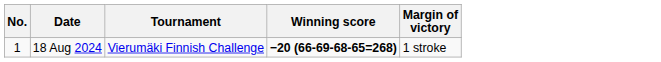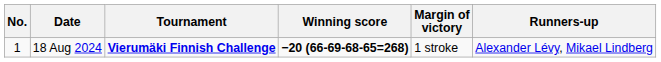 <table class="wikitable" style="font-size:95%;">
 <tr>
 <th>No.</th>
 <th>Date</th>
 <th>Tournament</th>
 <th>Winning score</th>
 <th>Margin of<br>victory</th>
+<th>Runners-up</th>
 </tr>
 <tr>
 <td align=center>1</td>
 <td align=right>18 Aug <a href='#'>2024</a></td>
-<td><a href='#'>Vierumäki Finnish Challenge</a></td>
+<td><strong><a href='#'>Vierumäki Finnish Challenge</a></strong></td>
 <td><strong>−20 (66-69-68-65=268)</strong></td>
 <td>1 stroke</td>
+<td> <a href='#'>Alexander Lévy</a>,  <a href='#'>Mikael Lindberg</a></td>
 </tr>
 </table>
